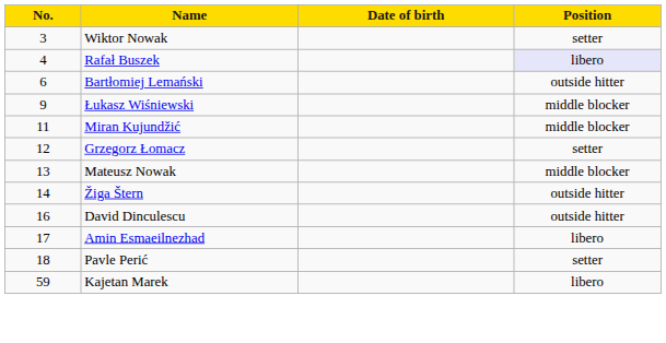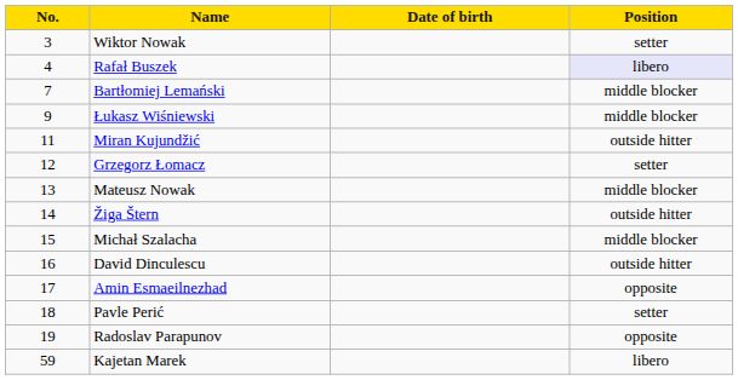 <table class="wikitable sortable" style="font-size:100%; text-align:center;">
 <tr>
 <th style="width:5em; color:#1A181C; background-color:#FFDC00">No.</th>
 <th style="width:15em; color:#1A181C; background-color:#FFDC00">Name</th>
 <th style="width:15em; color:#1A181C; background-color:#FFDC00">Date of birth</th>
 <th style="width:10em; color:#1A181C; background-color:#FFDC00">Position</th>
 </tr>
 <tr>
 <td>3</td>
 <td align=left> Wiktor Nowak</td>
 <td align=right></td>
 <td>setter</td>
 </tr>
 <tr>
 <td>4</td>
 <td align=left> <a href='#'>Rafał Buszek</a></td>
 <td align=right></td>
 <td style="background: lavender;">libero</td>
 </tr>
 <tr>
-<td>6</td>
+<td>7</td>
 <td align=left> <a href='#'>Bartłomiej Lemański</a></td>
 <td align=right></td>
-<td>outside hitter</td>
+<td>middle blocker</td>
 </tr>
 <tr>
 <td>9</td>
 <td align=left> <a href='#'>Łukasz Wiśniewski</a></td>
 <td align=right></td>
 <td>middle blocker</td>
 </tr>
 <tr>
 <td>11</td>
 <td align=left> <a href='#'>Miran Kujundžić</a></td>
 <td align=right></td>
-<td>middle blocker</td>
+<td>outside hitter</td>
 </tr>
 <tr>
 <td>12</td>
 <td align=left> <a href='#'>Grzegorz Łomacz</a></td>
 <td align=right></td>
 <td>setter</td>
 </tr>
 <tr>
 <td>13</td>
 <td align=left> Mateusz Nowak</td>
 <td align=right></td>
 <td>middle blocker</td>
 </tr>
 <tr>
 <td>14</td>
 <td align=left> <a href='#'>Žiga Štern</a></td>
 <td align=right></td>
 <td>outside hitter</td>
 </tr>
 <tr>
+<td>15</td>
+<td align=left> Michał Szalacha</td>
+<td align=right></td>
+<td>middle blocker</td>
+</tr>
+<tr>
 <td>16</td>
 <td align=left> David Dinculescu</td>
 <td align=right></td>
 <td>outside hitter</td>
 </tr>
 <tr>
 <td>17</td>
 <td align=left> <a href='#'>Amin Esmaeilnezhad</a></td>
 <td align=right></td>
-<td>libero</td>
+<td>opposite</td>
 </tr>
 <tr>
 <td>18</td>
 <td align=left> Pavle Perić</td>
 <td align=right></td>
 <td>setter</td>
 </tr>
 <tr>
+<td>19</td>
+<td align=left> Radoslav Parapunov</td>
+<td align=right></td>
+<td>opposite</td>
+</tr>
+<tr>
 <td>59</td>
 <td align=left> Kajetan Marek</td>
 <td align=right></td>
 <td>libero</td>
 </tr>
 </table>
